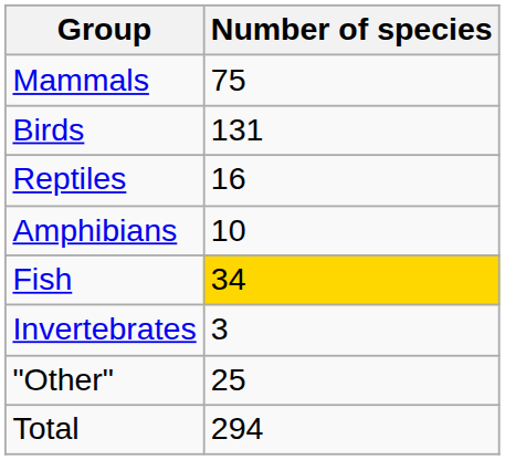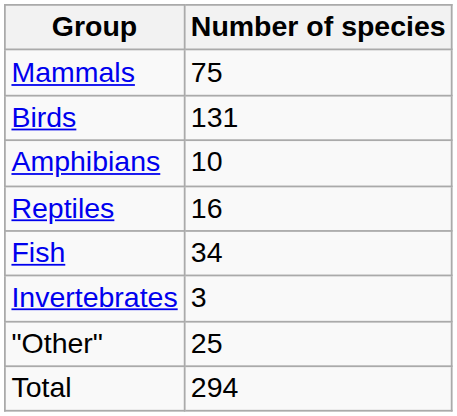 <table class="wikitable sortable mw-collapsible">
 <tr>
 <th>Group</th>
 <th>Number of species</th>
 </tr>
 <tr>
 <td><a href='#'>Mammals</a></td>
 <td>75</td>
 </tr>
 <tr>
 <td><a href='#'>Birds</a></td>
 <td>131</td>
 </tr>
 <tr>
+<td><a href='#'>Amphibians</a></td>
+<td>10</td>
+</tr>
+<tr>
 <td><a href='#'>Reptiles</a></td>
 <td>16</td>
 </tr>
 <tr>
-<td><a href='#'>Amphibians</a></td>
-<td>10</td>
-</tr>
-<tr>
 <td><a href='#'>Fish</a></td>
-<td style="background: gold;">34</td>
+<td>34</td>
 </tr>
 <tr>
 <td><a href='#'>Invertebrates</a></td>
 <td>3</td>
 </tr>
 <tr>
 <td>"Other"</td>
 <td>25</td>
 </tr>
 <tr>
 <td>Total</td>
 <td>294</td>
 </tr>
 </table>
